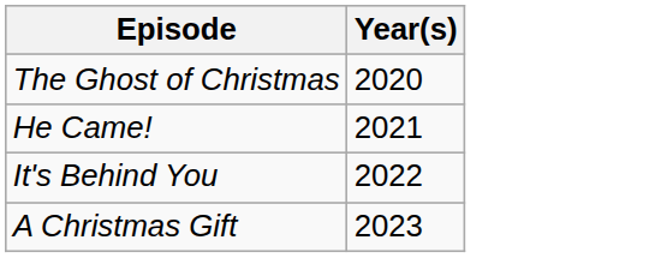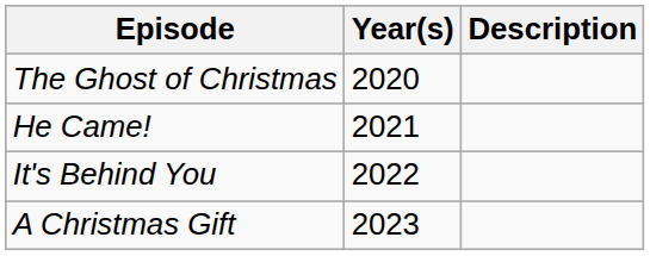 <table class="wikitable sortable">
 <tr>
 <th>Episode</th>
 <th>Year(s)</th>
+<th>Description</th>
 </tr>
 <tr>
 <td><em>The Ghost of Christmas</em></td>
 <td>2020</td>
+<td></td>
 </tr>
 <tr>
 <td><em>He Came!</em></td>
 <td>2021</td>
+<td></td>
 </tr>
 <tr>
 <td><em>It's Behind You</em></td>
 <td>2022</td>
+<td></td>
 </tr>
 <tr>
 <td><em>A Christmas Gift</em></td>
 <td>2023</td>
+<td></td>
 </tr>
 </table>
